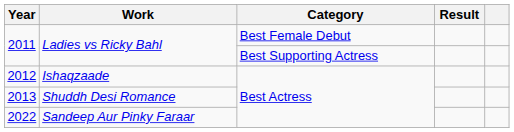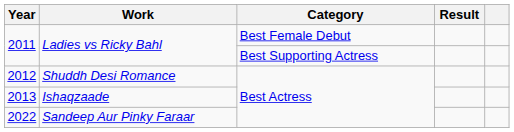 <table class="wikitable" style="width:100%;">
 <tr>
 <th width=5%>Year</th>
 <th style="width:40%;">Work</th>
 <th style="width:40%;">Category</th>
 <th style="width:10%;">Result</th>
 <th width=5%></th>
 </tr>
 <tr>
 <td rowspan="2" style="text-align:center;"><a href='#'>2011</a></td>
 <td rowspan="2" style="text-align:left;"><em><a href='#'>Ladies vs Ricky Bahl</a></em></td>
 <td><a href='#'>Best Female Debut</a></td>
 <td></td>
 <td style="text-align:center;"></td>
 </tr>
 <tr>
 <td><a href='#'>Best Supporting Actress</a></td>
 <td></td>
 <td style="text-align:center;"></td>
 </tr>
 <tr>
 <td style="text-align:center;"><a href='#'>2012</a></td>
-<td style="text-align:left;"><em><a href='#'>Ishaqzaade</a></em></td>
+<td rowspan="" style="text-align:left;"><em><a href='#'>Shuddh Desi Romance</a></em></td>
 <td rowspan="3"><a href='#'>Best Actress</a></td>
 <td></td>
 <td style="text-align:center;"></td>
 </tr>
 <tr>
 <td rowspan="" style="text-align:center;"><a href='#'>2013</a></td>
-<td rowspan="" style="text-align:left;"><em><a href='#'>Shuddh Desi Romance</a></em></td>
+<td style="text-align:left;"><em><a href='#'>Ishaqzaade</a></em></td>
 <td></td>
 <td style="text-align:center;"></td>
 </tr>
 <tr>
 <td rowspan="" style="text-align:center;"><a href='#'>2022</a></td>
 <td rowspan="" style="text-align:left;"><em><a href='#'>Sandeep Aur Pinky Faraar</a></em></td>
 <td></td>
 <td style="text-align:center;"></td>
 </tr>
 </table>
